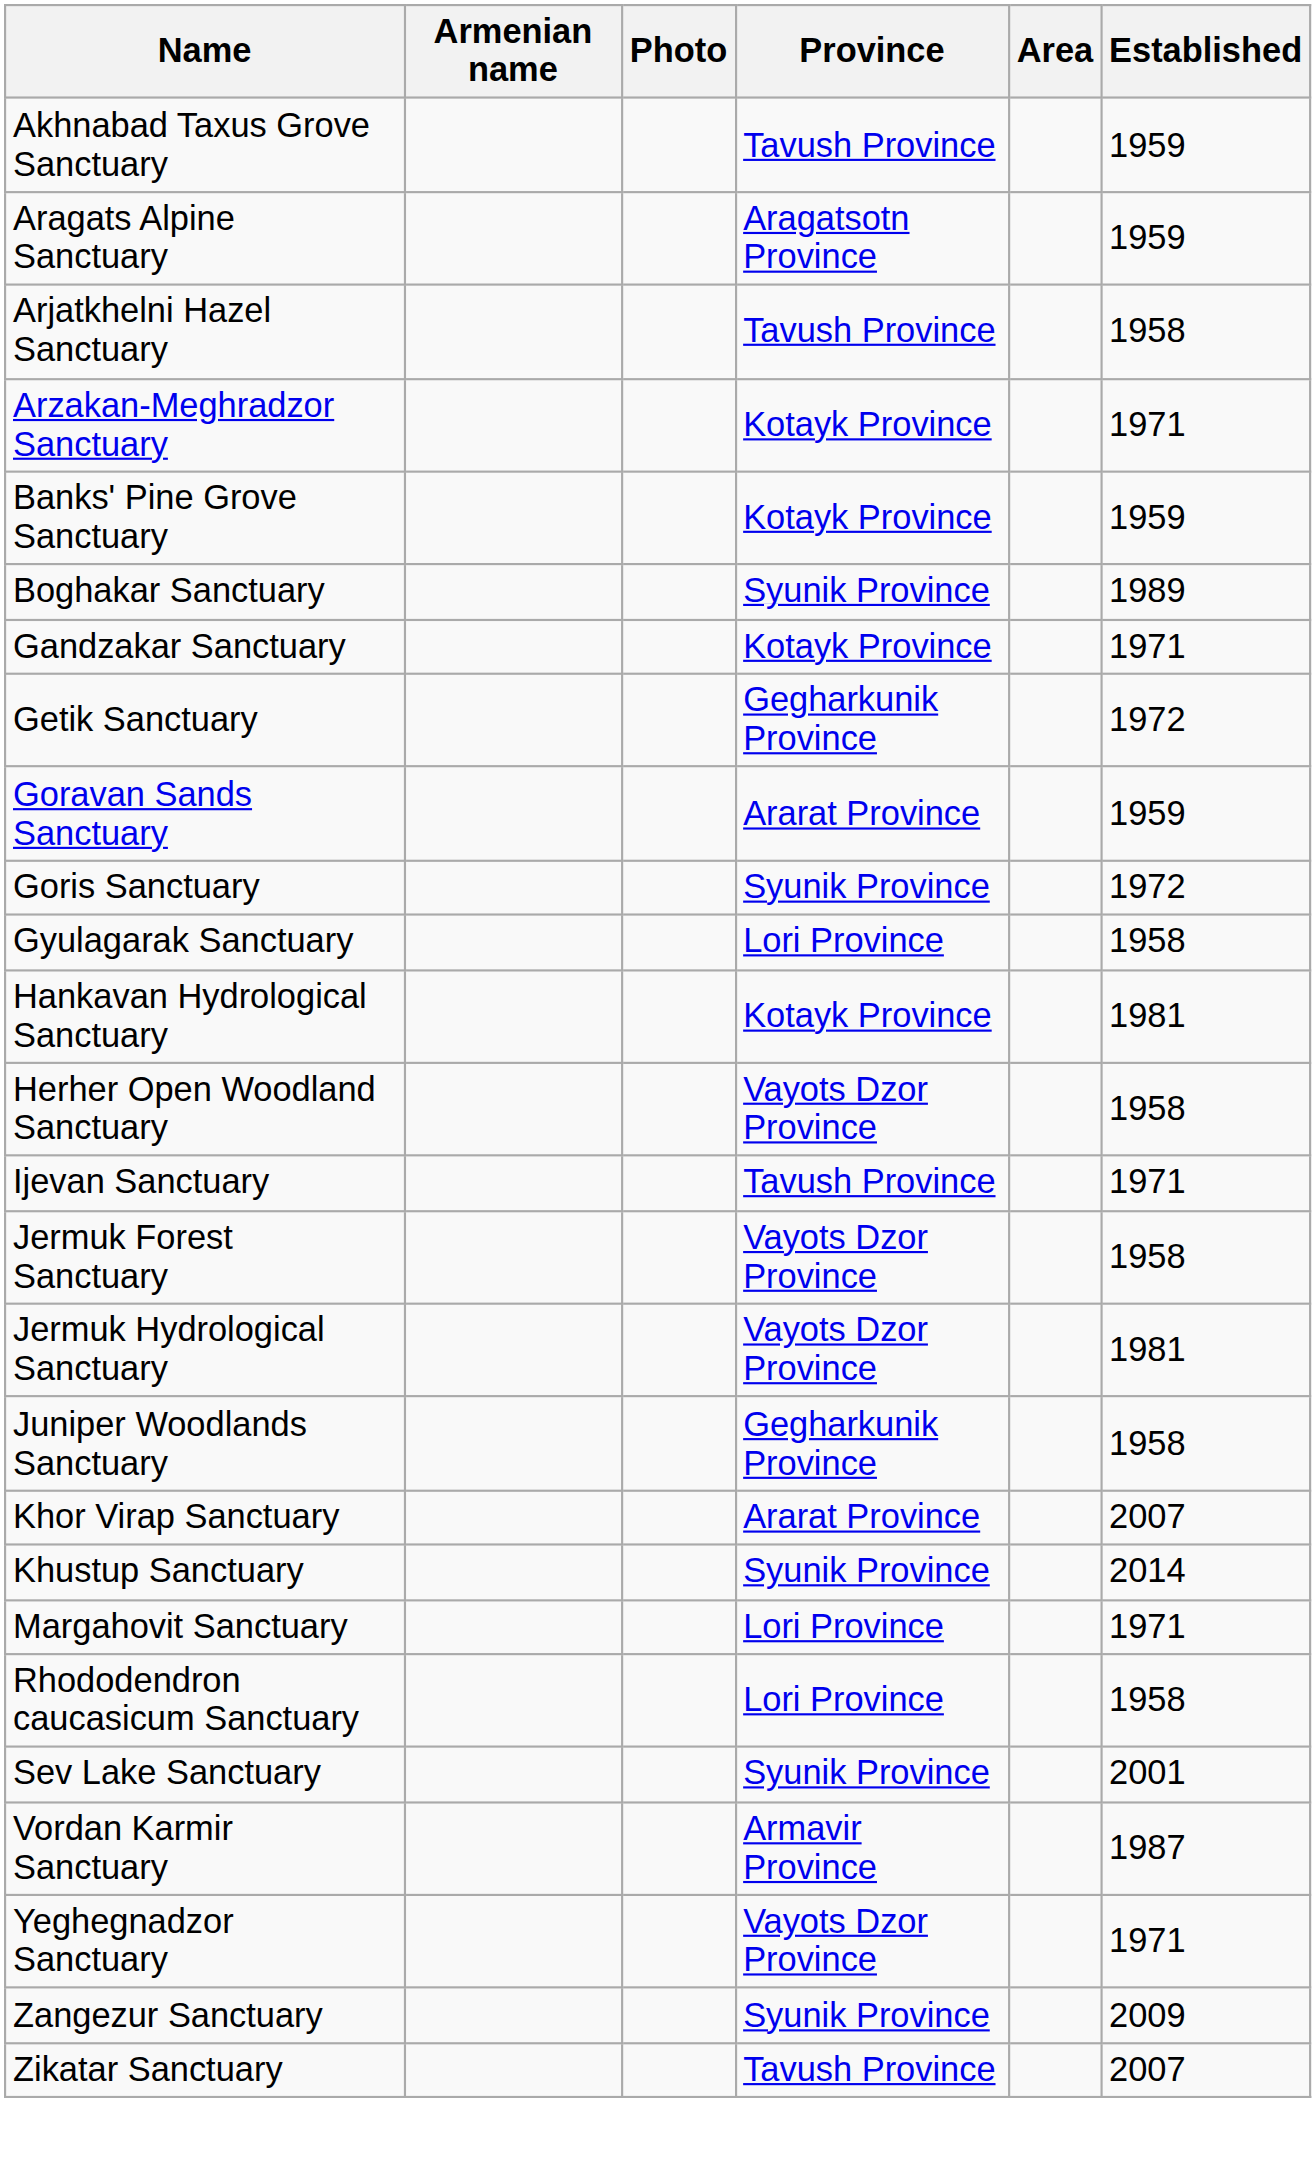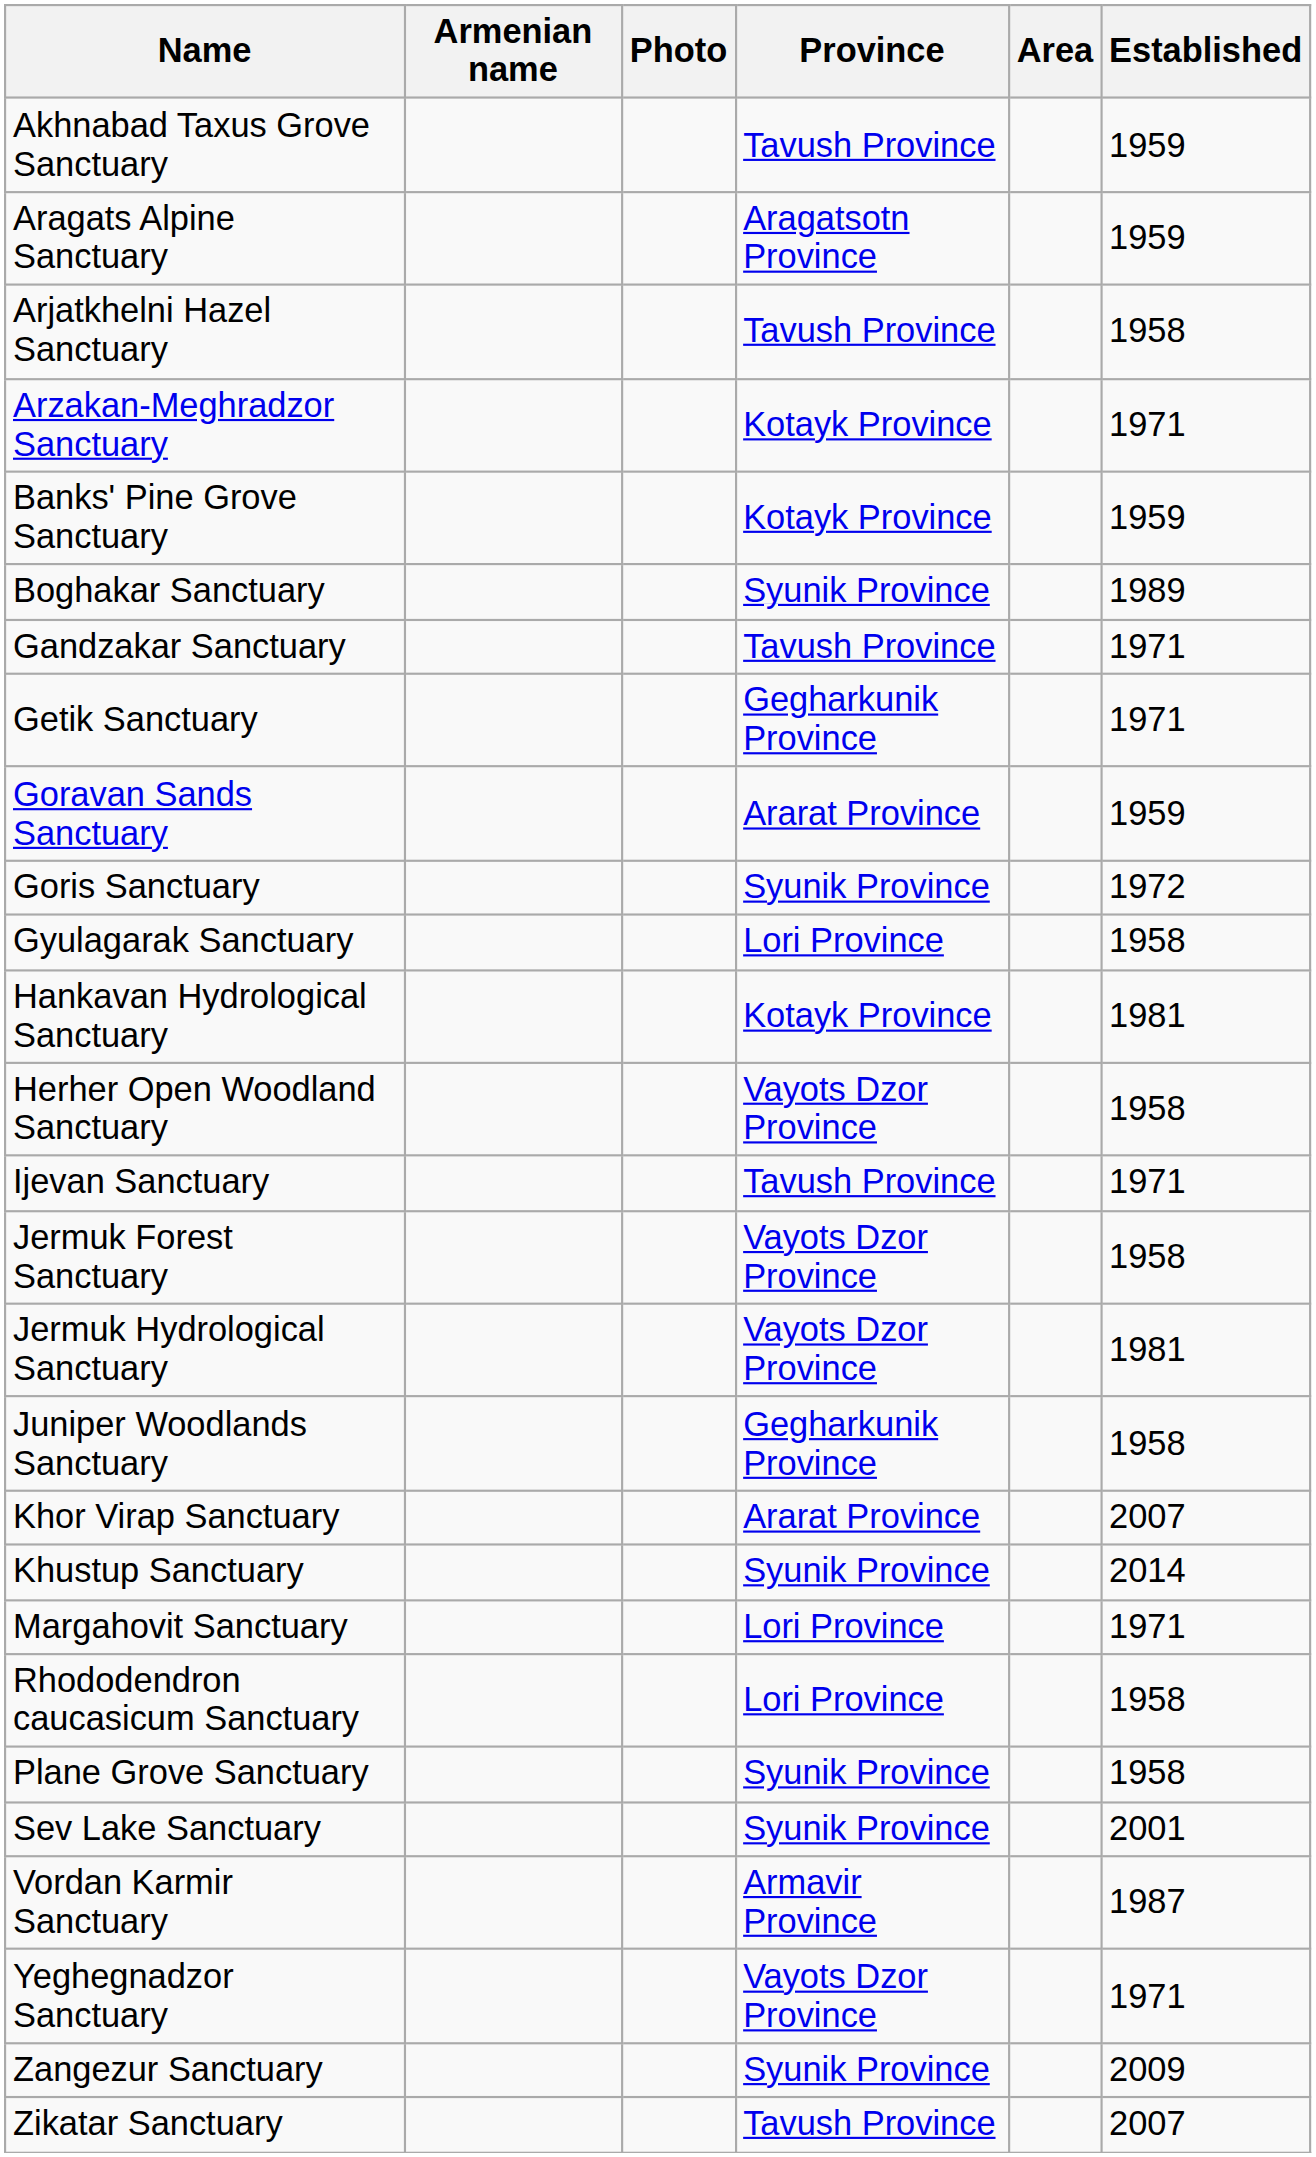 <table class="wikitable sortable">
 <tr>
 <th>Name</th>
 <th>Armenian name</th>
 <th class="unsortable">Photo</th>
 <th>Province</th>
 <th>Area</th>
 <th>Established</th>
 </tr>
 <tr>
 <td>Akhnabad Taxus Grove Sanctuary</td>
 <td></td>
 <td></td>
 <td><a href='#'>Tavush Province</a></td>
 <td></td>
 <td>1959</td>
 </tr>
 <tr>
 <td>Aragats Alpine Sanctuary</td>
 <td></td>
 <td></td>
 <td><a href='#'>Aragatsotn Province</a></td>
 <td></td>
 <td>1959</td>
 </tr>
 <tr>
 <td>Arjatkhelni Hazel Sanctuary</td>
 <td></td>
 <td></td>
 <td><a href='#'>Tavush Province</a></td>
 <td></td>
 <td>1958</td>
 </tr>
 <tr>
 <td><a href='#'>Arzakan-Meghradzor Sanctuary</a></td>
 <td></td>
 <td></td>
 <td><a href='#'>Kotayk Province</a></td>
 <td></td>
 <td>1971</td>
 </tr>
 <tr>
 <td>Banks' Pine Grove Sanctuary</td>
 <td></td>
 <td></td>
 <td><a href='#'>Kotayk Province</a></td>
 <td></td>
 <td>1959</td>
 </tr>
 <tr>
 <td>Boghakar Sanctuary</td>
 <td></td>
 <td></td>
 <td><a href='#'>Syunik Province</a></td>
 <td></td>
 <td>1989</td>
 </tr>
 <tr>
 <td>Gandzakar Sanctuary</td>
 <td></td>
 <td></td>
-<td><a href='#'>Kotayk Province</a></td>
+<td><a href='#'>Tavush Province</a></td>
 <td></td>
 <td>1971</td>
 </tr>
 <tr>
 <td>Getik Sanctuary</td>
 <td></td>
 <td></td>
 <td><a href='#'>Gegharkunik Province</a></td>
 <td></td>
-<td>1972</td>
+<td>1971</td>
 </tr>
 <tr>
 <td><a href='#'>Goravan Sands Sanctuary</a></td>
 <td></td>
 <td></td>
 <td><a href='#'>Ararat Province</a></td>
 <td></td>
 <td>1959</td>
 </tr>
 <tr>
 <td>Goris Sanctuary</td>
 <td></td>
 <td></td>
 <td><a href='#'>Syunik Province</a></td>
 <td></td>
 <td>1972</td>
 </tr>
 <tr>
 <td>Gyulagarak Sanctuary</td>
 <td></td>
 <td></td>
 <td><a href='#'>Lori Province</a></td>
 <td></td>
 <td>1958</td>
 </tr>
 <tr>
 <td>Hankavan Hydrological Sanctuary</td>
 <td></td>
 <td></td>
 <td><a href='#'>Kotayk Province</a></td>
 <td></td>
 <td>1981</td>
 </tr>
 <tr>
 <td>Herher Open Woodland Sanctuary</td>
 <td></td>
 <td></td>
 <td><a href='#'>Vayots Dzor Province</a></td>
 <td></td>
 <td>1958</td>
 </tr>
 <tr>
 <td>Ijevan Sanctuary</td>
 <td></td>
 <td></td>
 <td><a href='#'>Tavush Province</a></td>
 <td></td>
 <td>1971</td>
 </tr>
 <tr>
 <td>Jermuk Forest Sanctuary</td>
 <td></td>
 <td></td>
 <td><a href='#'>Vayots Dzor Province</a></td>
 <td></td>
 <td>1958</td>
 </tr>
 <tr>
 <td>Jermuk Hydrological Sanctuary</td>
 <td></td>
 <td></td>
 <td><a href='#'>Vayots Dzor Province</a></td>
 <td></td>
 <td>1981</td>
 </tr>
 <tr>
 <td>Juniper Woodlands Sanctuary</td>
 <td></td>
 <td></td>
 <td><a href='#'>Gegharkunik Province</a></td>
 <td></td>
 <td>1958</td>
 </tr>
 <tr>
 <td>Khor Virap Sanctuary</td>
 <td></td>
 <td></td>
 <td><a href='#'>Ararat Province</a></td>
 <td></td>
 <td>2007</td>
 </tr>
 <tr>
 <td>Khustup Sanctuary</td>
 <td></td>
 <td></td>
 <td><a href='#'>Syunik Province</a></td>
 <td></td>
 <td>2014</td>
 </tr>
 <tr>
 <td>Margahovit Sanctuary</td>
 <td></td>
 <td></td>
 <td><a href='#'>Lori Province</a></td>
 <td></td>
 <td>1971</td>
 </tr>
 <tr>
 <td>Rhododendron caucasicum  Sanctuary</td>
 <td></td>
 <td></td>
 <td><a href='#'>Lori Province</a></td>
 <td></td>
 <td>1958</td>
 </tr>
 <tr>
+<td>Plane Grove Sanctuary</td>
+<td></td>
+<td></td>
+<td><a href='#'>Syunik Province</a></td>
+<td></td>
+<td>1958</td>
+</tr>
+<tr>
 <td>Sev Lake Sanctuary</td>
 <td></td>
 <td></td>
 <td><a href='#'>Syunik Province</a></td>
 <td></td>
 <td>2001</td>
 </tr>
 <tr>
 <td>Vordan Karmir Sanctuary</td>
 <td></td>
 <td></td>
 <td><a href='#'>Armavir Province</a></td>
 <td></td>
 <td>1987</td>
 </tr>
 <tr>
 <td>Yeghegnadzor Sanctuary</td>
 <td></td>
 <td></td>
 <td><a href='#'>Vayots Dzor Province</a></td>
 <td></td>
 <td>1971</td>
 </tr>
 <tr>
 <td>Zangezur Sanctuary</td>
 <td></td>
 <td></td>
 <td><a href='#'>Syunik Province</a></td>
 <td></td>
 <td>2009</td>
 </tr>
 <tr>
 <td>Zikatar Sanctuary</td>
 <td></td>
 <td></td>
 <td><a href='#'>Tavush Province</a></td>
 <td></td>
 <td>2007</td>
 </tr>
 <tr>
 </tr>
 </table>
